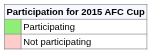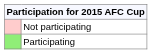 <table cellpadding=3 cellspacing=0 border=1 style="font-size:95%; border:gray solid 1px; border-collapse:collapse">
 <tr>
 <th bgcolor=#f7f8ff colspan=2>Participation for 2015 AFC Cup</th>
 </tr>
 <tr>
+<td bgcolor=#ffcccc width=20></td>
+<td>Not participating</td>
+</tr>
+<tr>
 <td bgcolor=#90ee77 width=20></td>
 <td>Participating</td>
 </tr>
-<tr>
-<td bgcolor=#ffcccc width=20></td>
-<td>Not participating</td>
-</tr>
 </table>
